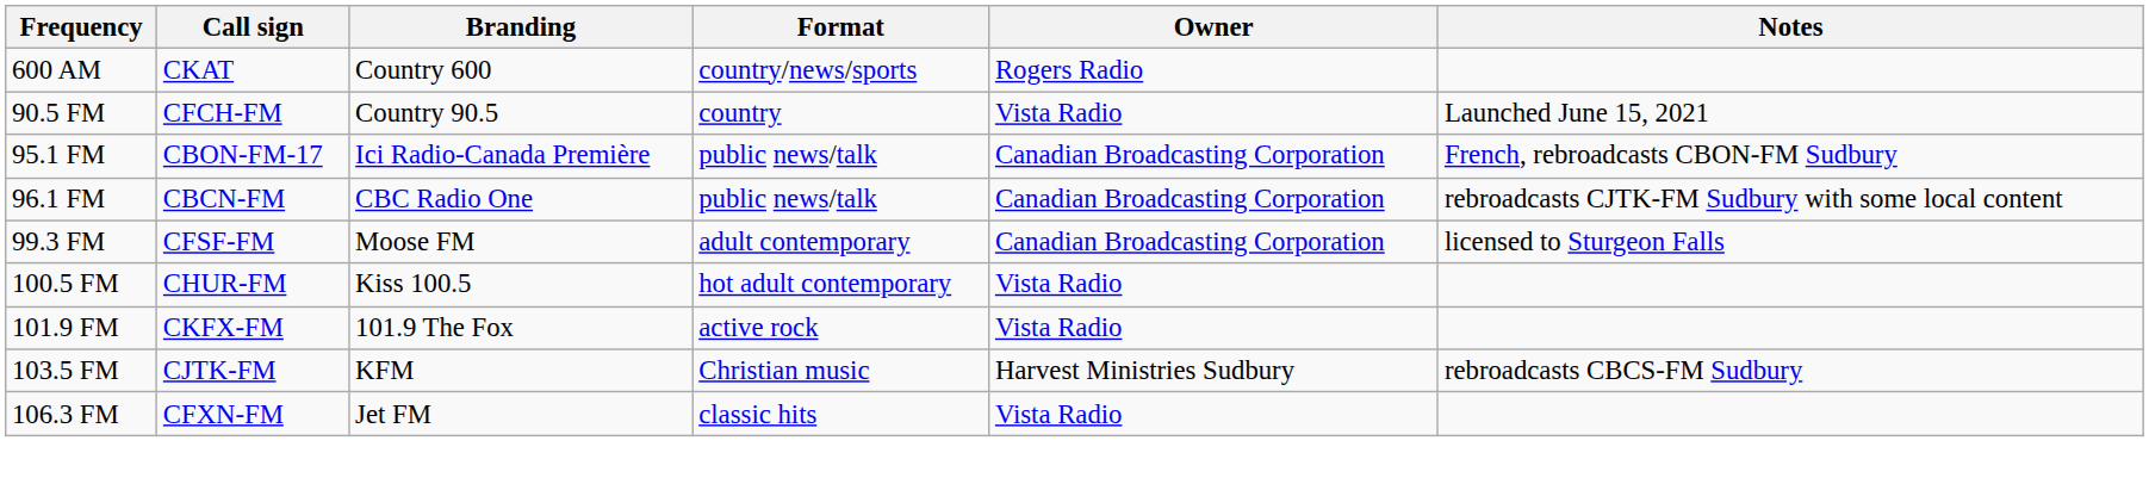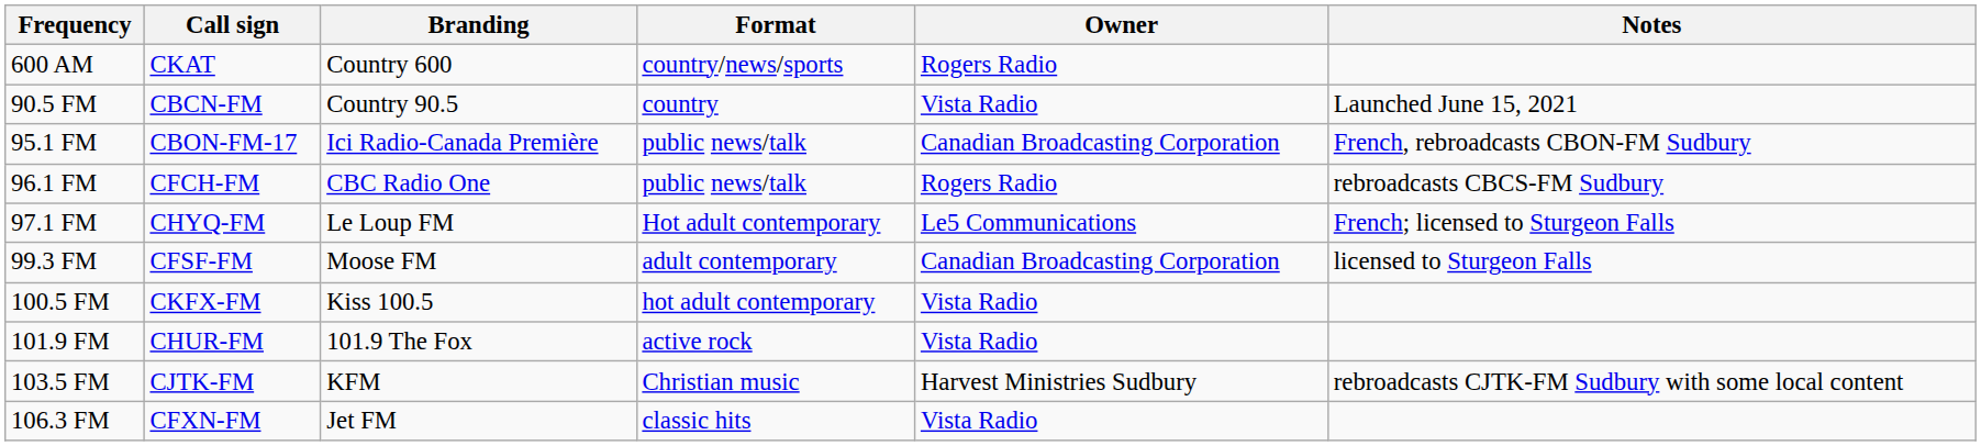 <table class="wikitable sortable"  width="100%">
 <tr>
 <th>Frequency</th>
 <th>Call sign</th>
 <th>Branding</th>
 <th>Format</th>
 <th>Owner</th>
 <th>Notes</th>
 </tr>
 <tr>
 <td>600 AM</td>
 <td><a href='#'>CKAT</a></td>
 <td>Country 600</td>
 <td><a href='#'>country</a>/<a href='#'>news</a>/<a href='#'>sports</a></td>
 <td><a href='#'>Rogers Radio</a></td>
 <td></td>
 </tr>
 <tr>
 <td>90.5 FM</td>
-<td><a href='#'>CFCH-FM</a></td>
+<td><a href='#'>CBCN-FM</a></td>
 <td>Country 90.5</td>
 <td><a href='#'>country</a></td>
 <td><a href='#'>Vista Radio</a></td>
 <td>Launched June 15, 2021</td>
 </tr>
 <tr>
 <td>95.1 FM</td>
 <td><a href='#'>CBON-FM-17</a></td>
 <td><a href='#'>Ici Radio-Canada Première</a></td>
 <td><a href='#'>public</a> <a href='#'>news</a>/<a href='#'>talk</a></td>
 <td><a href='#'>Canadian Broadcasting Corporation</a></td>
 <td><a href='#'>French</a>, rebroadcasts CBON-FM <a href='#'>Sudbury</a></td>
 </tr>
 <tr>
 <td>96.1 FM</td>
-<td><a href='#'>CBCN-FM</a></td>
+<td><a href='#'>CFCH-FM</a></td>
 <td><a href='#'>CBC Radio One</a></td>
 <td><a href='#'>public</a> <a href='#'>news</a>/<a href='#'>talk</a></td>
-<td><a href='#'>Canadian Broadcasting Corporation</a></td>
-<td>rebroadcasts CJTK-FM <a href='#'>Sudbury</a> with some local content</td>
+<td><a href='#'>Rogers Radio</a></td>
+<td>rebroadcasts CBCS-FM <a href='#'>Sudbury</a></td>
+</tr>
+<tr>
+<td>97.1 FM</td>
+<td><a href='#'>CHYQ-FM</a></td>
+<td>Le Loup FM</td>
+<td><a href='#'>Hot adult contemporary</a></td>
+<td><a href='#'>Le5 Communications</a></td>
+<td><a href='#'>French</a>; licensed to <a href='#'>Sturgeon Falls</a></td>
 </tr>
 <tr>
 <td>99.3 FM</td>
 <td><a href='#'>CFSF-FM</a></td>
 <td>Moose FM</td>
 <td><a href='#'>adult contemporary</a></td>
 <td><a href='#'>Canadian Broadcasting Corporation</a></td>
 <td>licensed to <a href='#'>Sturgeon Falls</a></td>
 </tr>
 <tr>
 <td>100.5 FM</td>
-<td><a href='#'>CHUR-FM</a></td>
+<td><a href='#'>CKFX-FM</a></td>
 <td>Kiss 100.5</td>
 <td><a href='#'>hot adult contemporary</a></td>
 <td><a href='#'>Vista Radio</a></td>
 <td></td>
 </tr>
 <tr>
 <td>101.9 FM</td>
-<td><a href='#'>CKFX-FM</a></td>
+<td><a href='#'>CHUR-FM</a></td>
 <td>101.9 The Fox</td>
 <td><a href='#'>active rock</a></td>
 <td><a href='#'>Vista Radio</a></td>
 <td></td>
 </tr>
 <tr>
 <td>103.5 FM</td>
 <td><a href='#'>CJTK-FM</a></td>
 <td>KFM</td>
 <td><a href='#'>Christian music</a></td>
 <td>Harvest Ministries Sudbury</td>
-<td>rebroadcasts CBCS-FM <a href='#'>Sudbury</a></td>
+<td>rebroadcasts CJTK-FM <a href='#'>Sudbury</a> with some local content</td>
 </tr>
 <tr>
 <td>106.3 FM</td>
 <td><a href='#'>CFXN-FM</a></td>
 <td>Jet FM</td>
 <td><a href='#'>classic hits</a></td>
 <td><a href='#'>Vista Radio</a></td>
 <td></td>
 </tr>
 </table>
